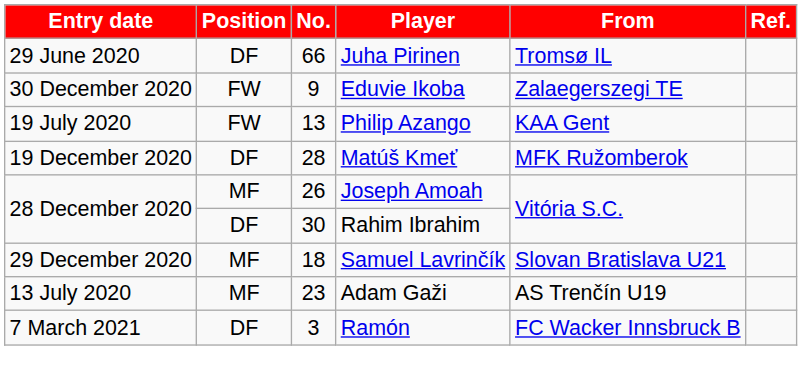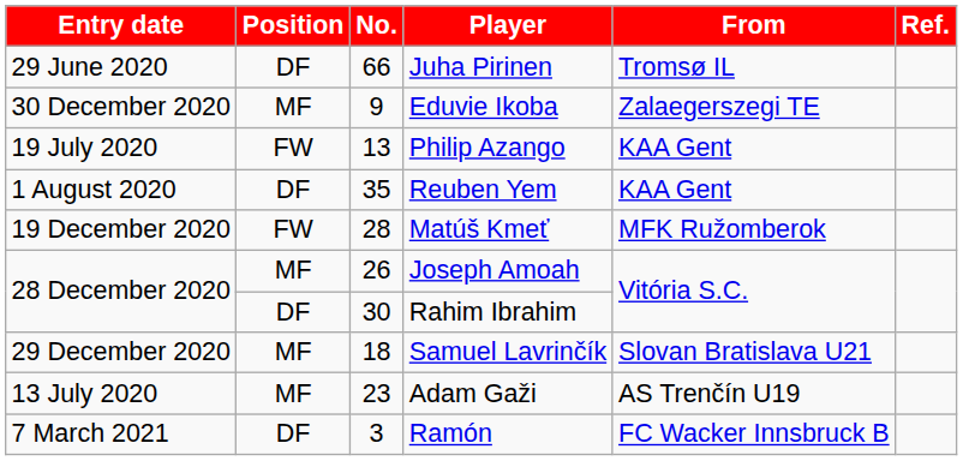 <table class="wikitable sortable">
 <tr>
 <th style="background:#FF0000; color:#ffffff;"><strong>Entry date</strong></th>
 <th style="background:#FF0000; color:#ffffff;"><strong>Position</strong></th>
 <th style="background:#FF0000; color:#ffffff;"><strong>No.</strong></th>
 <th style="background:#FF0000; color:#ffffff;"><strong>Player</strong></th>
 <th style="background:#FF0000; color:#ffffff;"><strong>From</strong></th>
 <th style="background:#FF0000; color:#ffffff;"><strong>Ref.</strong></th>
 </tr>
 <tr>
 <td>29 June 2020</td>
 <td style="text-align:center;">DF</td>
 <td style="text-align:center;">66</td>
 <td style="text-align:left;"> <a href='#'>Juha Pirinen</a></td>
 <td style="text-align:left;"> <a href='#'>Tromsø IL</a></td>
 <td></td>
 </tr>
 <tr>
 <td>30 December 2020</td>
-<td style="text-align:center;">FW</td>
+<td style="text-align:center;">MF</td>
 <td style="text-align:center;">9</td>
 <td style="text-align:left;"> <a href='#'>Eduvie Ikoba</a></td>
 <td style="text-align:left;"> <a href='#'>Zalaegerszegi TE</a></td>
 <td></td>
 </tr>
 <tr>
 <td>19 July 2020</td>
 <td style="text-align:center;">FW</td>
 <td style="text-align:center;">13</td>
 <td style="text-align:left;"> <a href='#'>Philip Azango</a></td>
 <td style="text-align:left;"> <a href='#'>KAA Gent</a></td>
 <td></td>
 </tr>
 <tr>
+<td>1 August 2020</td>
+<td style="text-align:center;">DF</td>
+<td style="text-align:center;">35</td>
+<td style="text-align:left;"> <a href='#'>Reuben Yem</a></td>
+<td style="text-align:left;"> <a href='#'>KAA Gent</a></td>
+<td></td>
+</tr>
+<tr>
 <td>19 December 2020</td>
-<td style="text-align:center;">DF</td>
+<td style="text-align:center;">FW</td>
 <td style="text-align:center;">28</td>
 <td style="text-align:left;"> <a href='#'>Matúš Kmeť</a></td>
 <td style="text-align:left;"> <a href='#'>MFK Ružomberok</a></td>
 <td></td>
 </tr>
 <tr>
 <td rowspan=2>28 December 2020</td>
 <td style="text-align:center;">MF</td>
 <td style="text-align:center;">26</td>
 <td style="text-align:left;"> <a href='#'>Joseph Amoah</a></td>
 <td rowspan=2> <a href='#'>Vitória S.C.</a></td>
 <td rowspan=2></td>
 </tr>
 <tr>
 <td style="text-align:center;">DF</td>
 <td style="text-align:center;">30</td>
 <td style="text-align:left;"> Rahim Ibrahim</td>
 </tr>
 <tr>
 <td>29 December 2020</td>
 <td style="text-align:center;">MF</td>
 <td style="text-align:center;">18</td>
 <td style="text-align:left;"> <a href='#'>Samuel Lavrinčík</a></td>
 <td style="text-align:left;"> <a href='#'>Slovan Bratislava U21</a></td>
 <td></td>
 </tr>
 <tr>
 <td>13 July 2020</td>
 <td style="text-align:center;">MF</td>
 <td style="text-align:center;">23</td>
 <td style="text-align:left;"> Adam Gaži</td>
 <td style="text-align:left;"> AS Trenčín U19</td>
 <td></td>
 </tr>
 <tr>
 <td>7 March 2021</td>
 <td style="text-align:center;">DF</td>
 <td style="text-align:center;">3</td>
 <td style="text-align:left;"> <a href='#'>Ramón</a></td>
 <td style="text-align:left;"> <a href='#'>FC Wacker Innsbruck B</a></td>
 <td></td>
 </tr>
 </table>
